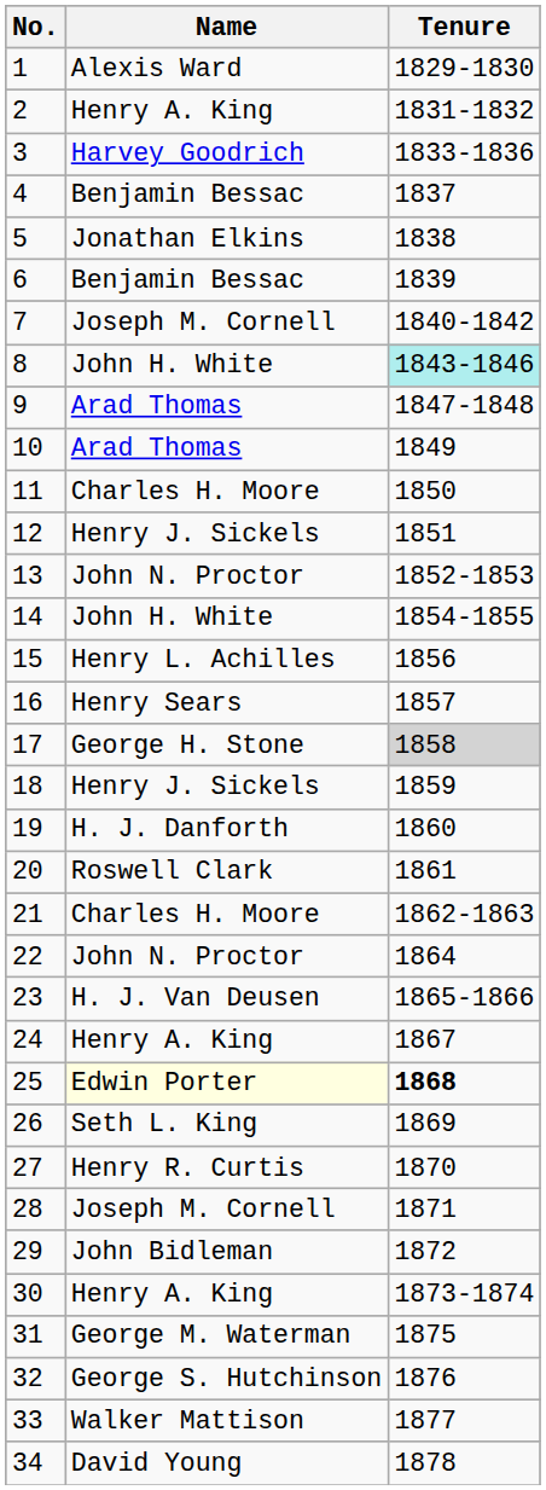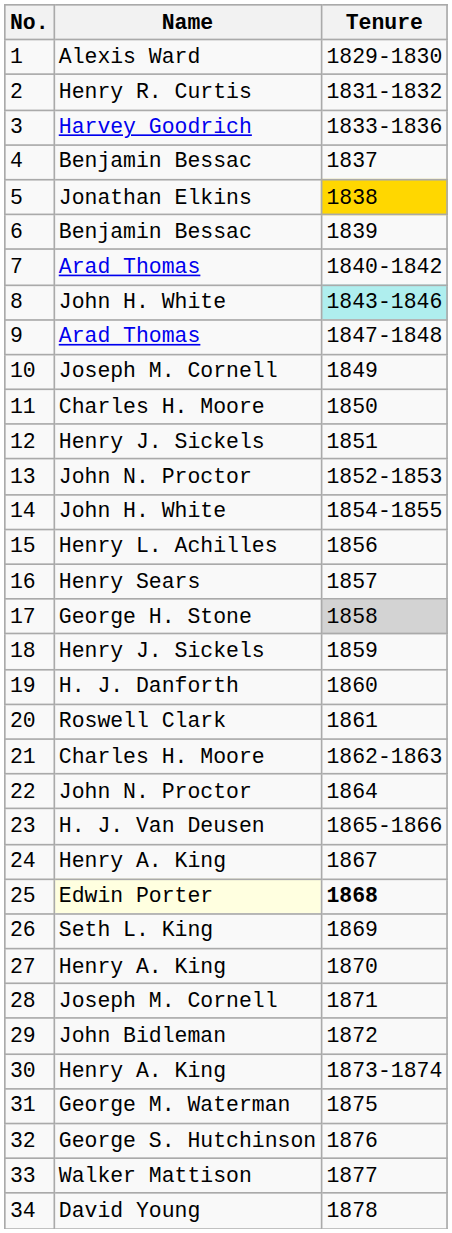 <table class="wikitable">
 <tr>
 <th>No.</th>
 <th>Name</th>
 <th>Tenure</th>
 </tr>
 <tr>
 <td>1</td>
 <td>Alexis Ward</td>
 <td>1829-1830</td>
 </tr>
 <tr>
 <td>2</td>
-<td>Henry A. King</td>
+<td>Henry R. Curtis</td>
 <td>1831-1832</td>
 </tr>
 <tr>
 <td>3</td>
 <td><a href='#'>Harvey Goodrich</a></td>
 <td>1833-1836</td>
 </tr>
 <tr>
 <td>4</td>
 <td>Benjamin Bessac</td>
 <td>1837</td>
 </tr>
 <tr>
 <td>5</td>
 <td>Jonathan Elkins</td>
-<td>1838</td>
+<td style="background: gold;">1838</td>
 </tr>
 <tr>
 <td>6</td>
 <td>Benjamin Bessac</td>
 <td>1839</td>
 </tr>
 <tr>
 <td>7</td>
-<td>Joseph M. Cornell</td>
+<td><a href='#'>Arad Thomas</a></td>
 <td>1840-1842</td>
 </tr>
 <tr>
 <td>8</td>
 <td>John H. White</td>
 <td style="background: paleturquoise;">1843-1846</td>
 </tr>
 <tr>
 <td>9</td>
 <td><a href='#'>Arad Thomas</a></td>
 <td>1847-1848</td>
 </tr>
 <tr>
 <td>10</td>
-<td><a href='#'>Arad Thomas</a></td>
+<td>Joseph M. Cornell</td>
 <td>1849</td>
 </tr>
 <tr>
 <td>11</td>
 <td>Charles H. Moore</td>
 <td>1850</td>
 </tr>
 <tr>
 <td>12</td>
 <td>Henry J. Sickels</td>
 <td>1851</td>
 </tr>
 <tr>
 <td>13</td>
 <td>John N. Proctor</td>
 <td>1852-1853</td>
 </tr>
 <tr>
 <td>14</td>
 <td>John H. White</td>
 <td>1854-1855</td>
 </tr>
 <tr>
 <td>15</td>
 <td>Henry L. Achilles</td>
 <td>1856</td>
 </tr>
 <tr>
 <td>16</td>
 <td>Henry Sears</td>
 <td>1857</td>
 </tr>
 <tr>
 <td>17</td>
 <td>George H. Stone</td>
 <td style="background: lightgrey;">1858</td>
 </tr>
 <tr>
 <td>18</td>
 <td>Henry J. Sickels</td>
 <td>1859</td>
 </tr>
 <tr>
 <td>19</td>
 <td>H. J. Danforth</td>
 <td>1860</td>
 </tr>
 <tr>
 <td>20</td>
 <td>Roswell Clark</td>
 <td>1861</td>
 </tr>
 <tr>
 <td>21</td>
 <td>Charles H. Moore</td>
 <td>1862-1863</td>
 </tr>
 <tr>
 <td>22</td>
 <td>John N. Proctor</td>
 <td>1864</td>
 </tr>
 <tr>
 <td>23</td>
 <td>H. J. Van Deusen</td>
 <td>1865-1866</td>
 </tr>
 <tr>
 <td>24</td>
 <td>Henry A. King</td>
 <td>1867</td>
 </tr>
 <tr>
 <td>25</td>
 <td style="background: lightyellow;">Edwin Porter</td>
 <td><strong>1868</strong></td>
 </tr>
 <tr>
 <td>26</td>
 <td>Seth L. King</td>
 <td>1869</td>
 </tr>
 <tr>
 <td>27</td>
-<td>Henry R. Curtis</td>
+<td>Henry A. King</td>
 <td>1870</td>
 </tr>
 <tr>
 <td>28</td>
 <td>Joseph M. Cornell</td>
 <td>1871</td>
 </tr>
 <tr>
 <td>29</td>
 <td>John Bidleman</td>
 <td>1872</td>
 </tr>
 <tr>
 <td>30</td>
 <td>Henry A. King</td>
 <td>1873-1874</td>
 </tr>
 <tr>
 <td>31</td>
 <td>George M. Waterman</td>
 <td>1875</td>
 </tr>
 <tr>
 <td>32</td>
 <td>George S. Hutchinson</td>
 <td>1876</td>
 </tr>
 <tr>
 <td>33</td>
 <td>Walker Mattison</td>
 <td>1877</td>
 </tr>
 <tr>
 <td>34</td>
 <td>David Young</td>
 <td>1878</td>
 </tr>
 </table>
